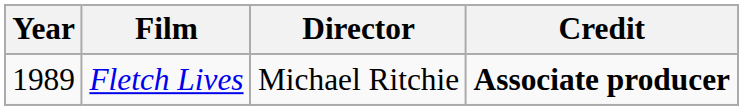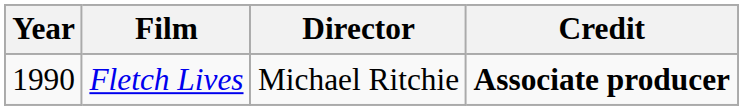 <table class="wikitable">
 <tr>
 <th>Year</th>
 <th>Film</th>
 <th>Director</th>
 <th>Credit</th>
 </tr>
 <tr>
-<td>1989</td>
+<td>1990</td>
 <td><em><a href='#'>Fletch Lives</a></em></td>
 <td>Michael Ritchie</td>
 <td><strong>Associate producer</strong></td>
 </tr>
 </table>
